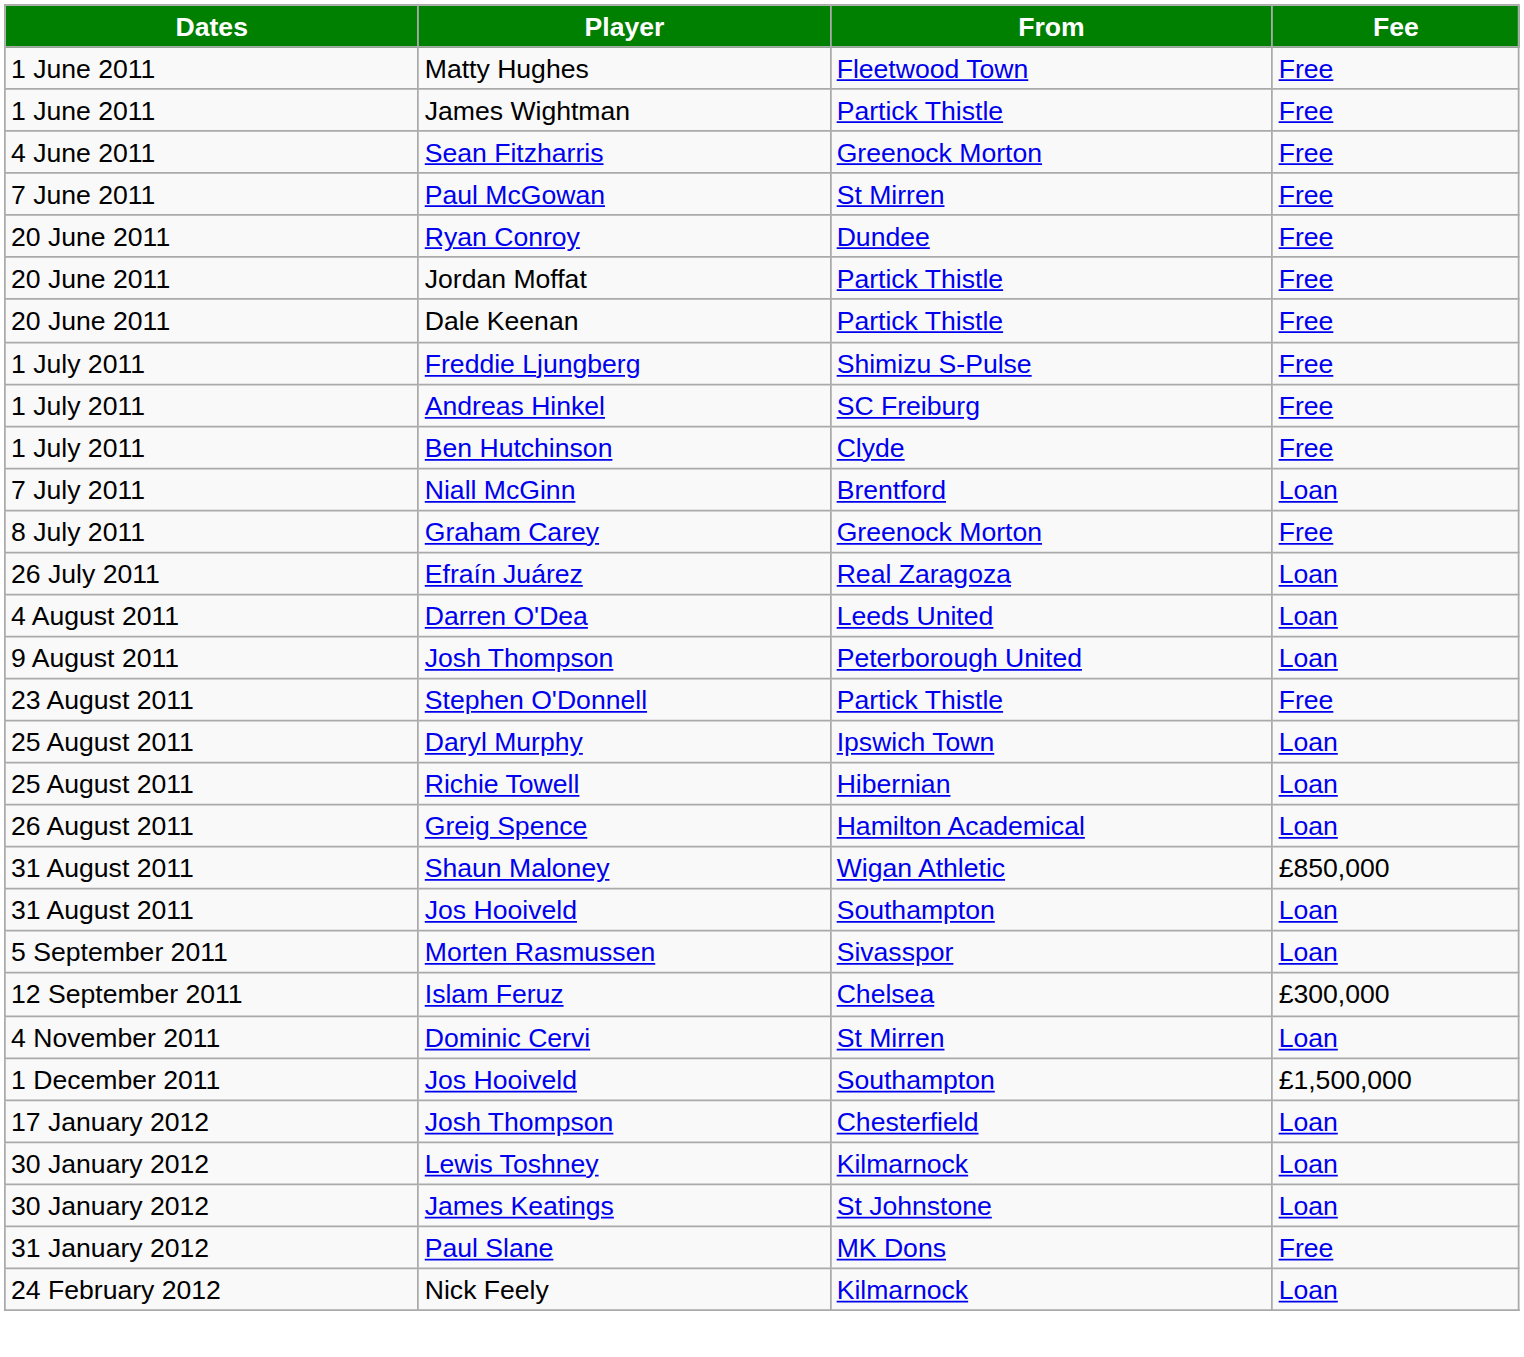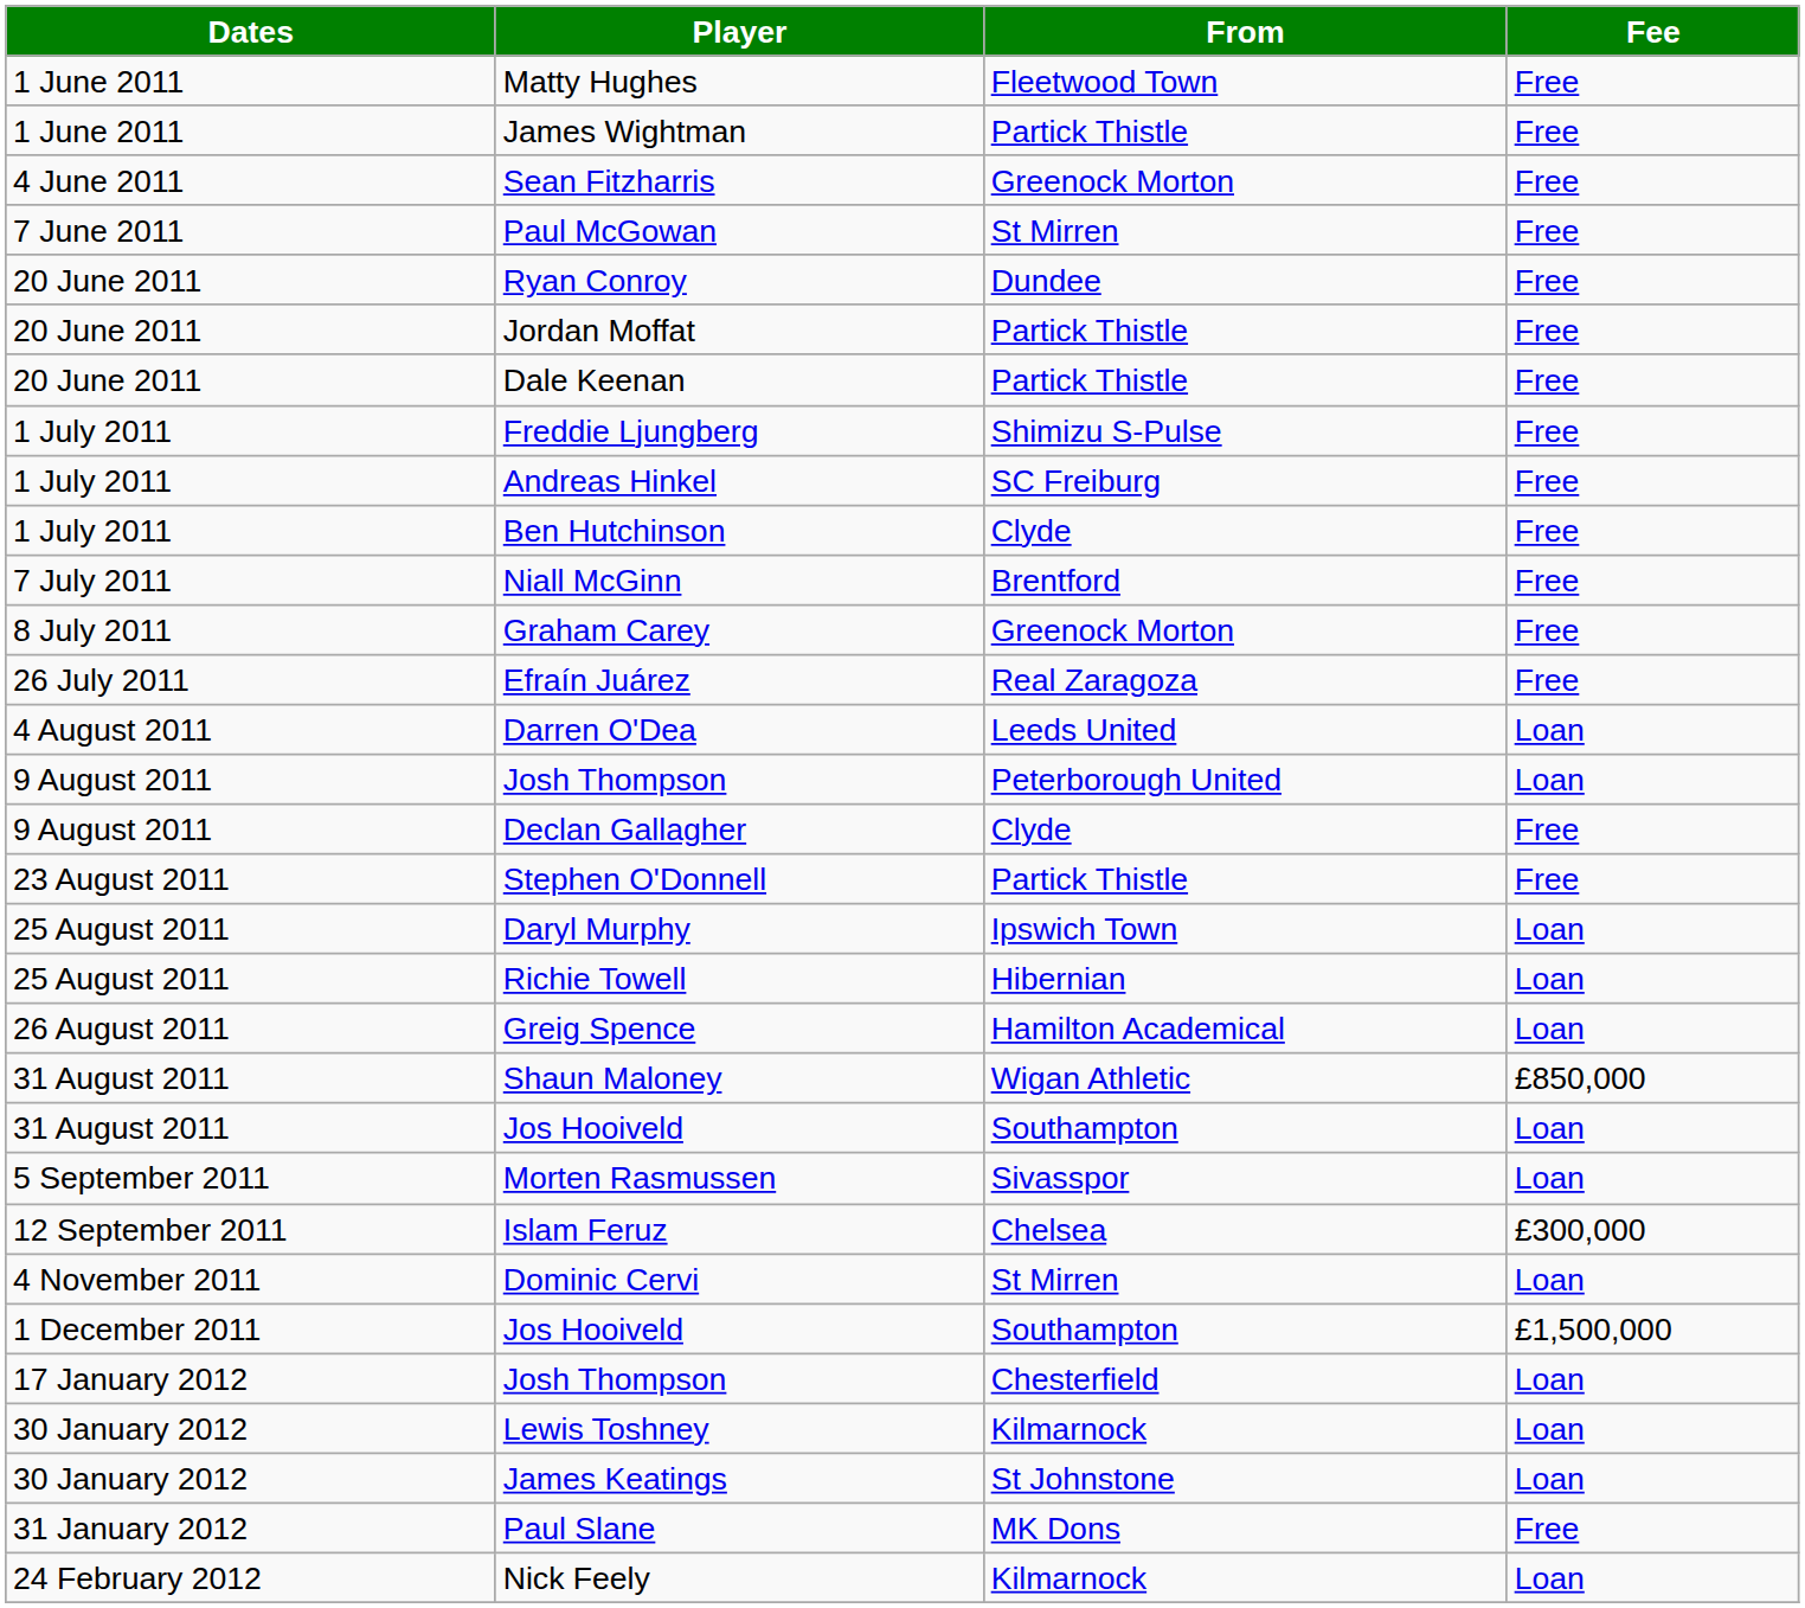 <table class="wikitable" style="text-align:center; font-size:95%;width:98%; text-align:left">
 <tr>
 <th style="background:#008000; color:#ffffff;" scope="col">Dates</th>
 <th style="background:#008000; color:#ffffff;" scope="col">Player</th>
 <th style="background:#008000; color:#ffffff;" scope="col">From</th>
 <th style="background:#008000; color:#ffffff;" scope="col">Fee</th>
 </tr>
 <tr>
 <td>1 June 2011</td>
 <td> Matty Hughes</td>
 <td> <a href='#'>Fleetwood Town</a></td>
 <td><a href='#'>Free</a></td>
 </tr>
 <tr>
 <td>1 June 2011</td>
 <td> James Wightman</td>
 <td> <a href='#'>Partick Thistle</a></td>
 <td><a href='#'>Free</a></td>
 </tr>
 <tr>
 <td>4 June 2011</td>
 <td> <a href='#'>Sean Fitzharris</a></td>
 <td> <a href='#'>Greenock Morton</a></td>
 <td><a href='#'>Free</a></td>
 </tr>
 <tr>
 <td>7 June 2011</td>
 <td> <a href='#'>Paul McGowan</a></td>
 <td> <a href='#'>St Mirren</a></td>
 <td><a href='#'>Free</a></td>
 </tr>
 <tr>
 <td>20 June 2011</td>
 <td> <a href='#'>Ryan Conroy</a></td>
 <td> <a href='#'>Dundee</a></td>
 <td><a href='#'>Free</a></td>
 </tr>
 <tr>
 <td>20 June 2011</td>
 <td> Jordan Moffat</td>
 <td> <a href='#'>Partick Thistle</a></td>
 <td><a href='#'>Free</a></td>
 </tr>
 <tr>
 <td>20 June 2011</td>
 <td> Dale Keenan</td>
 <td> <a href='#'>Partick Thistle</a></td>
 <td><a href='#'>Free</a></td>
 </tr>
 <tr>
 <td>1 July 2011</td>
 <td> <a href='#'>Freddie Ljungberg</a></td>
 <td> <a href='#'>Shimizu S-Pulse</a></td>
 <td><a href='#'>Free</a></td>
 </tr>
 <tr>
 <td>1 July 2011</td>
 <td> <a href='#'>Andreas Hinkel</a></td>
 <td> <a href='#'>SC Freiburg</a></td>
 <td><a href='#'>Free</a></td>
 </tr>
 <tr>
 <td>1 July 2011</td>
 <td> <a href='#'>Ben Hutchinson</a></td>
 <td> <a href='#'>Clyde</a></td>
 <td><a href='#'>Free</a></td>
 </tr>
 <tr>
 <td>7 July 2011</td>
 <td> <a href='#'>Niall McGinn</a></td>
 <td> <a href='#'>Brentford</a></td>
-<td><a href='#'>Loan</a></td>
+<td><a href='#'>Free</a></td>
 </tr>
 <tr>
 <td>8 July 2011</td>
 <td> <a href='#'>Graham Carey</a></td>
 <td> <a href='#'>Greenock Morton</a></td>
 <td><a href='#'>Free</a></td>
 </tr>
 <tr>
 <td>26 July 2011</td>
 <td> <a href='#'>Efraín Juárez</a></td>
 <td> <a href='#'>Real Zaragoza</a></td>
-<td><a href='#'>Loan</a></td>
+<td><a href='#'>Free</a></td>
 </tr>
 <tr>
 <td>4 August 2011</td>
 <td> <a href='#'>Darren O'Dea</a></td>
 <td> <a href='#'>Leeds United</a></td>
 <td><a href='#'>Loan</a></td>
 </tr>
 <tr>
 <td>9 August 2011</td>
 <td> <a href='#'>Josh Thompson</a></td>
 <td> <a href='#'>Peterborough United</a></td>
 <td><a href='#'>Loan</a></td>
+</tr>
+<tr>
+<td>9 August 2011</td>
+<td> <a href='#'>Declan Gallagher</a></td>
+<td> <a href='#'>Clyde</a></td>
+<td><a href='#'>Free</a></td>
 </tr>
 <tr>
 <td>23 August 2011</td>
 <td> <a href='#'>Stephen O'Donnell</a></td>
 <td> <a href='#'>Partick Thistle</a></td>
 <td><a href='#'>Free</a></td>
 </tr>
 <tr>
 <td>25 August 2011</td>
 <td> <a href='#'>Daryl Murphy</a></td>
 <td> <a href='#'>Ipswich Town</a></td>
 <td><a href='#'>Loan</a></td>
 </tr>
 <tr>
 <td>25 August 2011</td>
 <td> <a href='#'>Richie Towell</a></td>
 <td> <a href='#'>Hibernian</a></td>
 <td><a href='#'>Loan</a></td>
 </tr>
 <tr>
 <td>26 August 2011</td>
 <td> <a href='#'>Greig Spence</a></td>
 <td> <a href='#'>Hamilton Academical</a></td>
 <td><a href='#'>Loan</a></td>
 </tr>
 <tr>
 <td>31 August 2011</td>
 <td> <a href='#'>Shaun Maloney</a></td>
 <td> <a href='#'>Wigan Athletic</a></td>
 <td>£850,000</td>
 </tr>
 <tr>
 <td>31 August 2011</td>
 <td> <a href='#'>Jos Hooiveld</a></td>
 <td> <a href='#'>Southampton</a></td>
 <td><a href='#'>Loan</a></td>
 </tr>
 <tr>
 <td>5 September 2011</td>
 <td> <a href='#'>Morten Rasmussen</a></td>
 <td> <a href='#'>Sivasspor</a></td>
 <td><a href='#'>Loan</a></td>
 </tr>
 <tr>
 <td>12 September 2011</td>
 <td> <a href='#'>Islam Feruz</a></td>
 <td> <a href='#'>Chelsea</a></td>
 <td>£300,000</td>
 </tr>
 <tr>
 <td>4 November 2011</td>
 <td> <a href='#'>Dominic Cervi</a></td>
 <td> <a href='#'>St Mirren</a></td>
 <td><a href='#'>Loan</a></td>
 </tr>
 <tr>
 <td>1 December 2011</td>
 <td> <a href='#'>Jos Hooiveld</a></td>
 <td> <a href='#'>Southampton</a></td>
 <td>£1,500,000</td>
 </tr>
 <tr>
 <td>17 January 2012</td>
 <td> <a href='#'>Josh Thompson</a></td>
 <td> <a href='#'>Chesterfield</a></td>
 <td><a href='#'>Loan</a></td>
 </tr>
 <tr>
 <td>30 January 2012</td>
 <td> <a href='#'>Lewis Toshney</a></td>
 <td> <a href='#'>Kilmarnock</a></td>
 <td><a href='#'>Loan</a></td>
 </tr>
 <tr>
 <td>30 January 2012</td>
 <td> <a href='#'>James Keatings</a></td>
 <td> <a href='#'>St Johnstone</a></td>
 <td><a href='#'>Loan</a></td>
 </tr>
 <tr>
 <td>31 January 2012</td>
 <td> <a href='#'>Paul Slane</a></td>
 <td> <a href='#'>MK Dons</a></td>
 <td><a href='#'>Free</a></td>
 </tr>
 <tr>
 <td>24 February 2012</td>
 <td> Nick Feely</td>
 <td> <a href='#'>Kilmarnock</a></td>
 <td><a href='#'>Loan</a></td>
 </tr>
 <tr>
 </tr>
 </table>
